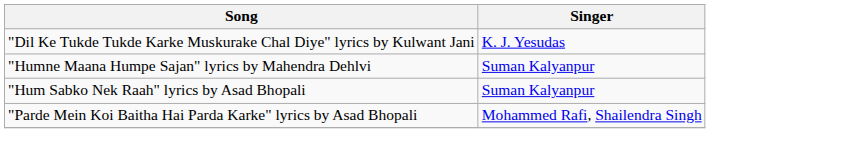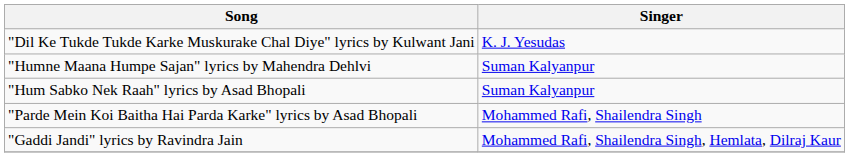 <table class="wikitable">
 <tr>
 <th>Song</th>
 <th>Singer</th>
 </tr>
 <tr>
 <td>"Dil Ke Tukde Tukde Karke Muskurake Chal Diye"   lyrics by Kulwant Jani</td>
 <td><a href='#'>K. J. Yesudas</a></td>
 </tr>
 <tr>
 <td>"Humne Maana Humpe Sajan" lyrics by Mahendra Dehlvi</td>
 <td><a href='#'>Suman Kalyanpur</a></td>
 </tr>
 <tr>
 <td>"Hum Sabko Nek Raah" lyrics by Asad Bhopali</td>
 <td><a href='#'>Suman Kalyanpur</a></td>
 </tr>
 <tr>
 <td>"Parde Mein Koi Baitha Hai Parda Karke" lyrics by Asad Bhopali</td>
 <td><a href='#'>Mohammed Rafi</a>, <a href='#'>Shailendra Singh</a></td>
 </tr>
 <tr>
+<td>"Gaddi Jandi" lyrics by Ravindra Jain</td>
+<td><a href='#'>Mohammed Rafi</a>, <a href='#'>Shailendra Singh</a>, <a href='#'>Hemlata</a>, <a href='#'>Dilraj Kaur</a></td>
+</tr>
+<tr>
 </tr>
 </table>
